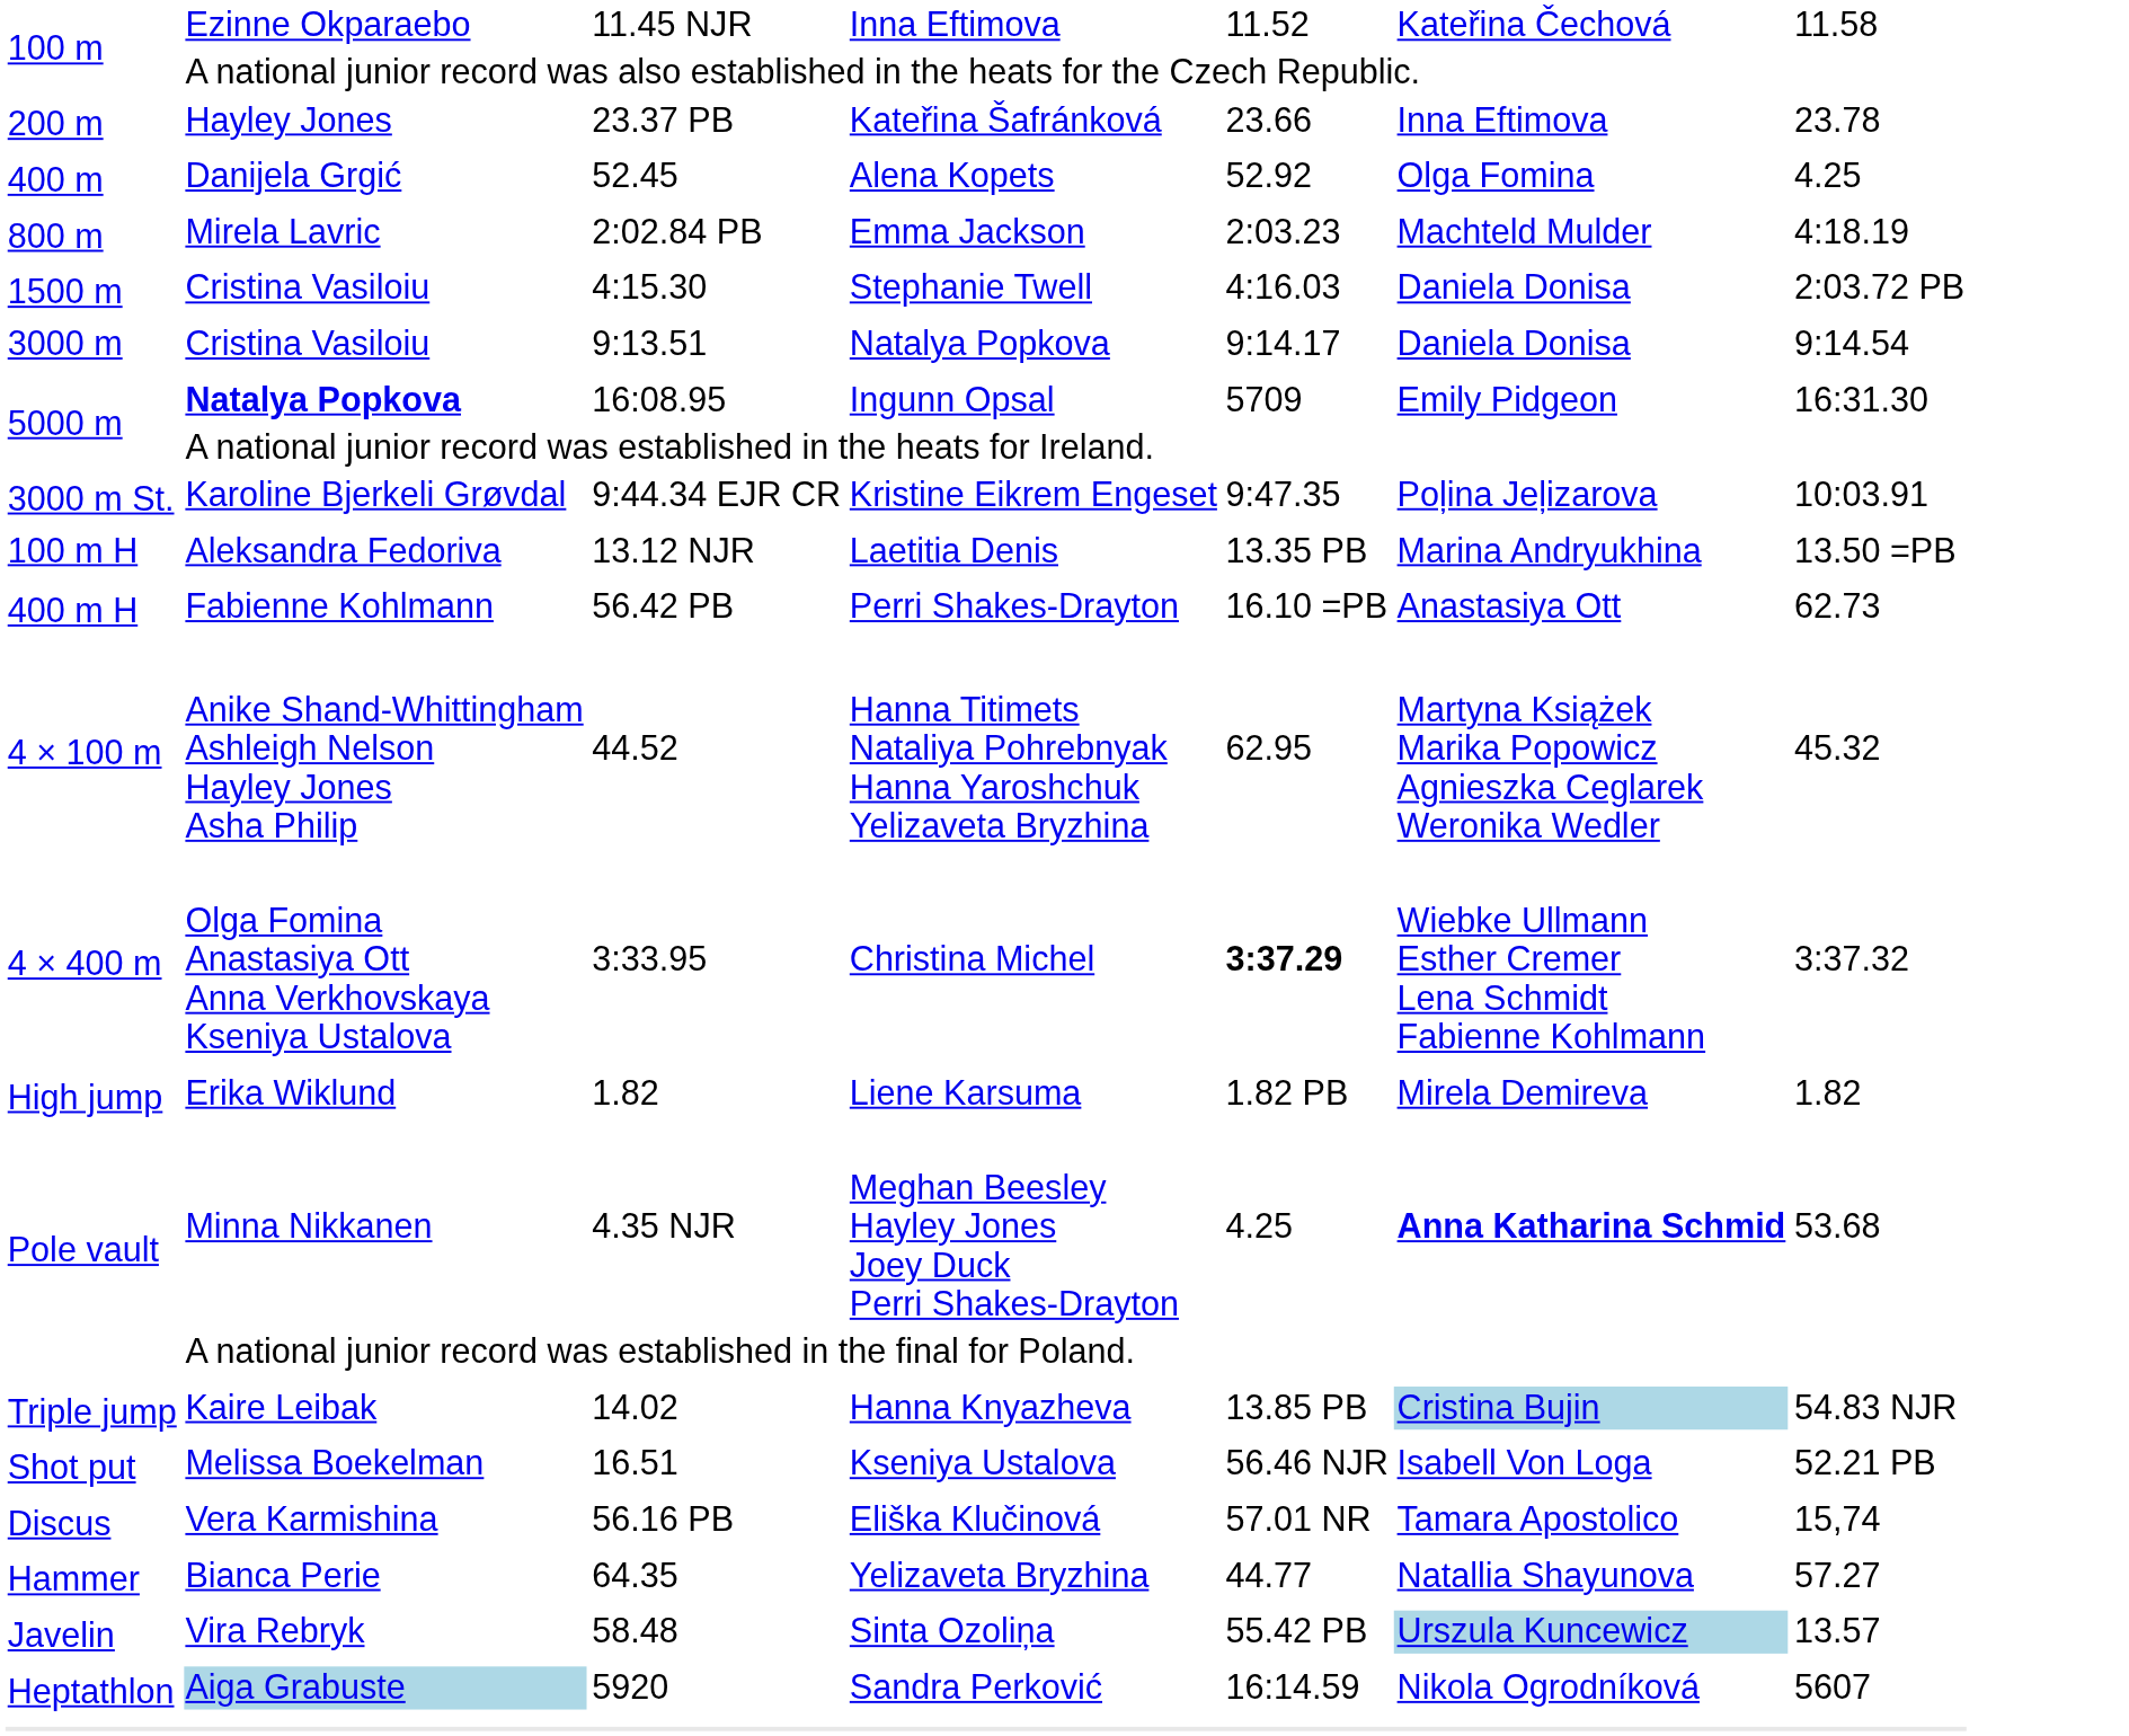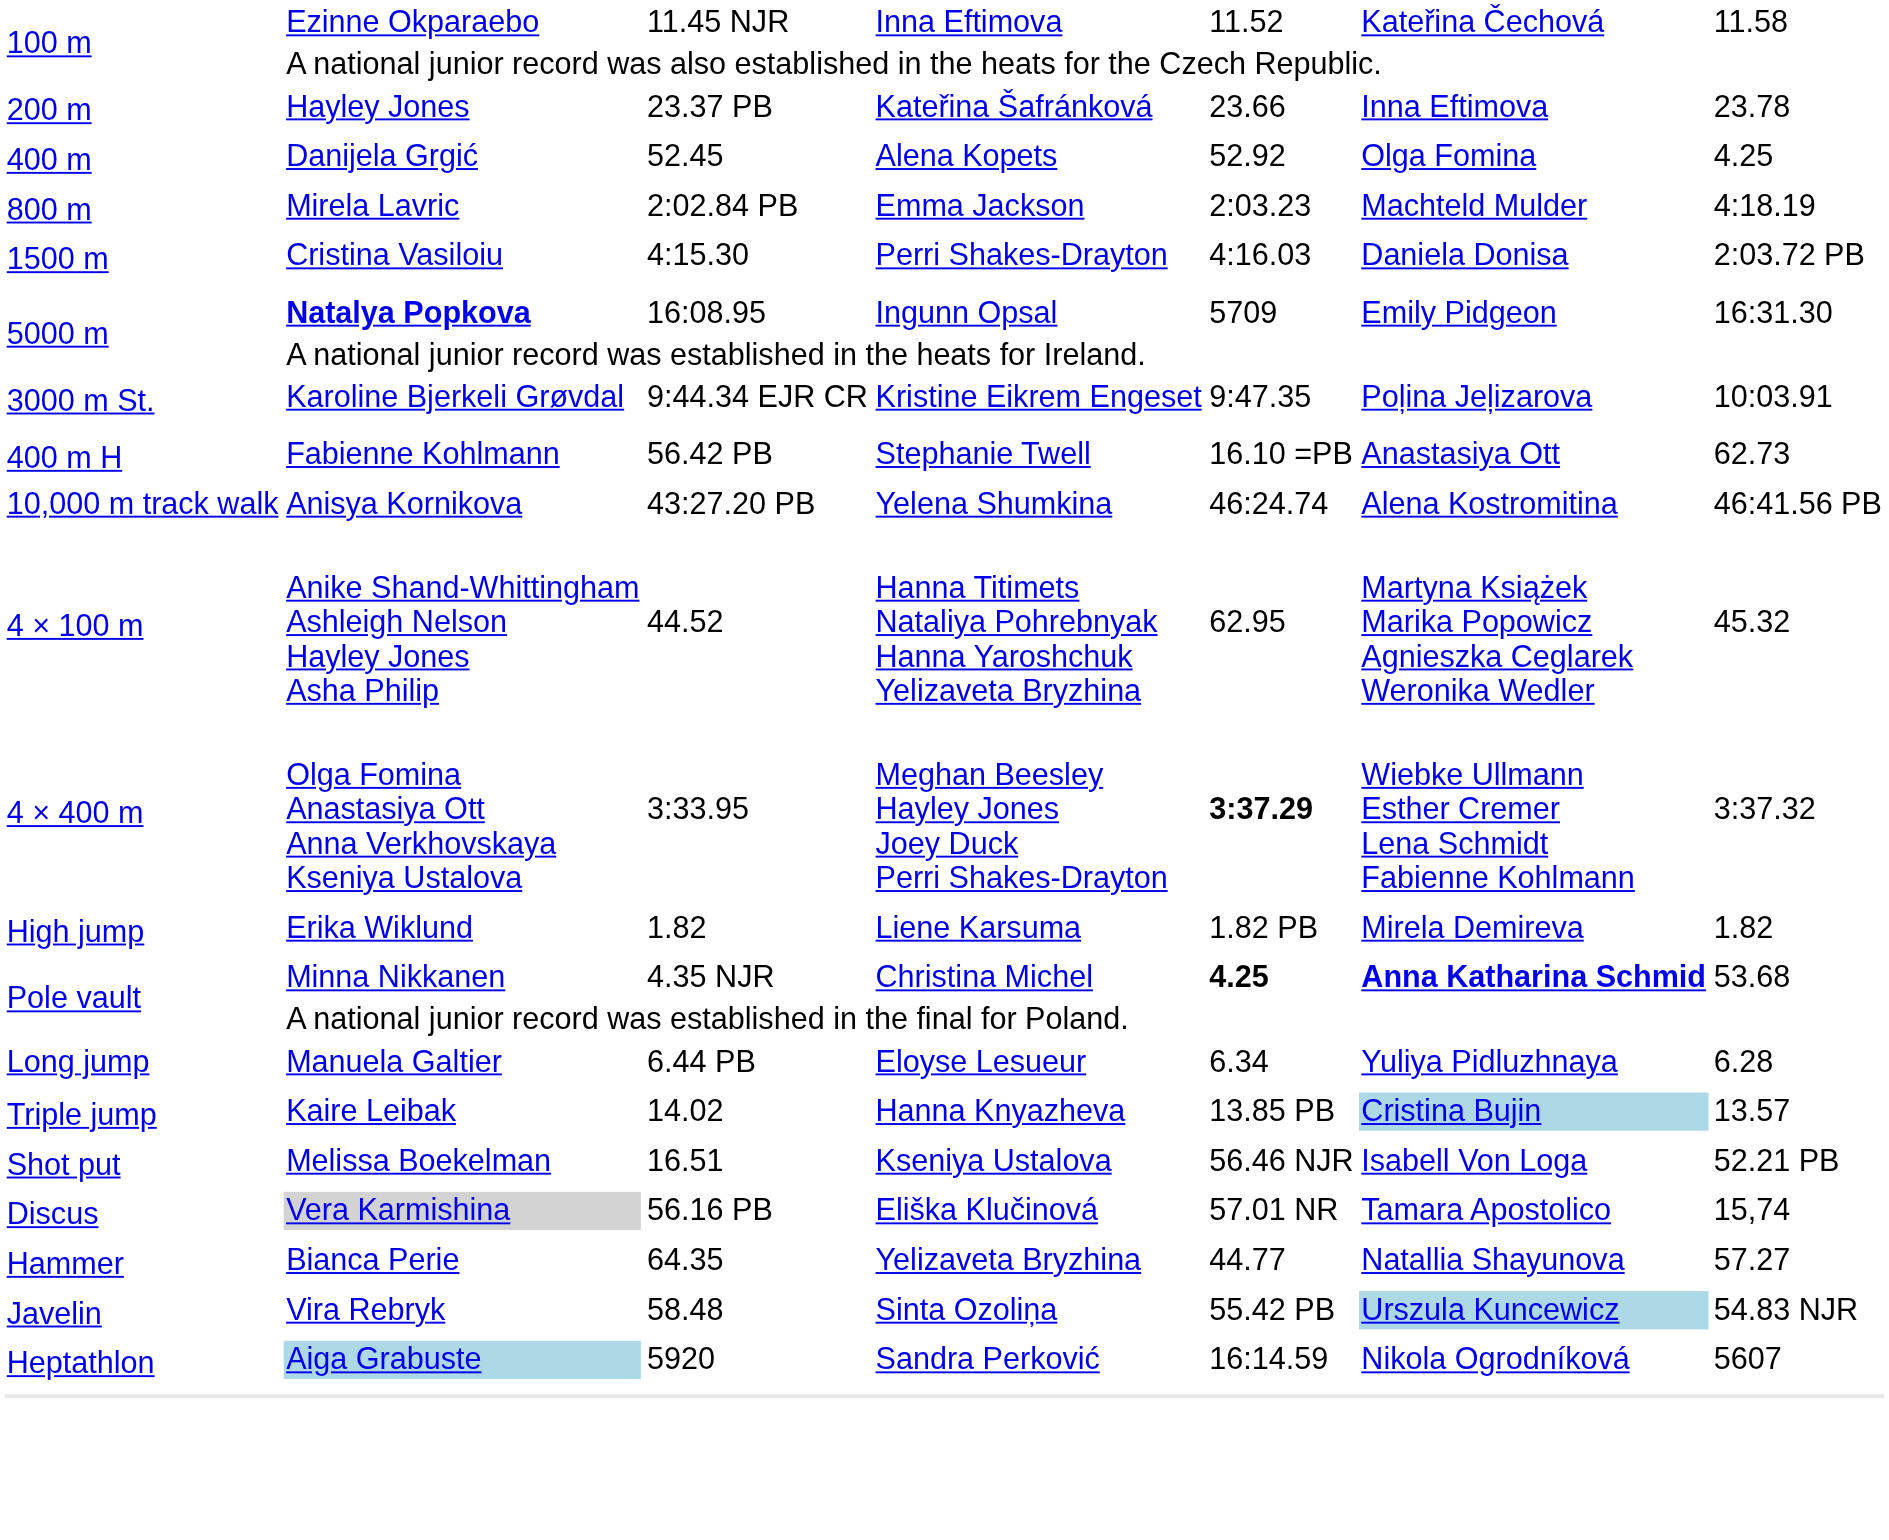 <table>
 <tr>
 <td rowspan=2><a href='#'>100 m</a></td>
 <td><a href='#'>Ezinne Okparaebo</a><br></td>
 <td>11.45 NJR</td>
 <td><a href='#'>Inna Eftimova</a><br></td>
 <td>11.52</td>
 <td><a href='#'>Kateřina Čechová</a><br></td>
 <td>11.58</td>
 </tr>
 <tr>
 <td colspan=6>A national junior record was also established in the heats for the Czech Republic.</td>
 </tr>
 <tr>
 <td rowspan=2><a href='#'>200 m</a></td>
 <td><a href='#'>Hayley Jones</a><br></td>
 <td>23.37 PB</td>
 <td><a href='#'>Kateřina Šafránková</a><br></td>
 <td>23.66</td>
 <td><a href='#'>Inna Eftimova</a><br></td>
 <td>23.78</td>
 </tr>
 <tr>
 <td colspan=6></td>
 </tr>
 <tr>
 <td rowspan=2><a href='#'>400 m</a></td>
 <td><a href='#'>Danijela Grgić</a><br></td>
 <td>52.45</td>
 <td><a href='#'>Alena Kopets</a><br></td>
 <td>52.92</td>
 <td><a href='#'>Olga Fomina</a><br></td>
 <td>4.25</td>
 </tr>
 <tr>
 <td colspan=6></td>
 </tr>
 <tr>
 <td rowspan=2><a href='#'>800 m</a></td>
 <td><a href='#'>Mirela Lavric</a><br></td>
 <td>2:02.84 PB</td>
 <td><a href='#'>Emma Jackson</a><br></td>
 <td>2:03.23</td>
 <td><a href='#'>Machteld Mulder</a><br></td>
 <td>4:18.19</td>
 </tr>
 <tr>
 <td colspan=6></td>
 </tr>
 <tr>
 <td rowspan=2><a href='#'>1500 m</a></td>
 <td><a href='#'>Cristina Vasiloiu</a><br></td>
 <td>4:15.30</td>
-<td><a href='#'>Stephanie Twell</a><br></td>
+<td><a href='#'>Perri Shakes-Drayton</a><br></td>
 <td>4:16.03</td>
 <td><a href='#'>Daniela Donisa</a><br></td>
 <td>2:03.72 PB</td>
 </tr>
 <tr>
 <td colspan=6></td>
-</tr>
-<tr>
-<td><a href='#'>3000 m</a></td>
-<td><a href='#'>Cristina Vasiloiu</a><br></td>
-<td>9:13.51</td>
-<td><a href='#'>Natalya Popkova</a><br></td>
-<td>9:14.17</td>
-<td><a href='#'>Daniela Donisa</a><br></td>
-<td>9:14.54</td>
 </tr>
 <tr>
 <td colspan=6></td>
 </tr>
 <tr>
 <td rowspan=2><a href='#'>5000 m</a></td>
 <td><strong><a href='#'>Natalya Popkova</a><br></strong></td>
 <td>16:08.95</td>
 <td><a href='#'>Ingunn Opsal</a><br></td>
 <td>5709</td>
 <td><a href='#'>Emily Pidgeon</a><br></td>
 <td>16:31.30</td>
 </tr>
 <tr>
 <td colspan=6>A national junior record was established in the heats for Ireland.</td>
 </tr>
 <tr>
 <td rowspan=2><a href='#'>3000 m St.</a></td>
 <td><a href='#'>Karoline Bjerkeli Grøvdal</a><br></td>
 <td>9:44.34 EJR CR</td>
 <td><a href='#'>Kristine Eikrem Engeset</a><br></td>
 <td>9:47.35</td>
 <td><a href='#'>Poļina Jeļizarova</a><br></td>
 <td>10:03.91</td>
 </tr>
 <tr>
 <td colspan=6></td>
 </tr>
 <tr>
-<td><a href='#'>100 m H</a></td>
-<td><a href='#'>Aleksandra Fedoriva</a><br></td>
-<td>13.12 NJR</td>
-<td><a href='#'>Laetitia Denis</a><br></td>
-<td>13.35 PB</td>
-<td><a href='#'>Marina Andryukhina</a><br></td>
-<td>13.50 =PB</td>
-</tr>
-<tr>
 <td colspan=6></td>
 </tr>
 <tr>
 <td rowspan=2><a href='#'>400 m H</a></td>
 <td><a href='#'>Fabienne Kohlmann</a><br></td>
 <td>56.42 PB</td>
-<td><a href='#'>Perri Shakes-Drayton</a><br></td>
+<td><a href='#'>Stephanie Twell</a><br></td>
 <td>16.10 =PB</td>
 <td><a href='#'>Anastasiya Ott</a><br></td>
 <td>62.73</td>
 </tr>
 <tr>
 <td colspan=6></td>
+</tr>
+<tr>
+<td><a href='#'>10,000 m track walk</a></td>
+<td><a href='#'>Anisya Kornikova</a><br></td>
+<td>43:27.20 PB</td>
+<td><a href='#'>Yelena Shumkina</a><br></td>
+<td>46:24.74</td>
+<td><a href='#'>Alena Kostromitina</a><br></td>
+<td>46:41.56 PB</td>
 </tr>
 <tr>
 <td colspan=6></td>
 </tr>
 <tr>
 <td rowspan=2><a href='#'>4 × 100 m</a></td>
 <td><br><a href='#'>Anike Shand-Whittingham</a><br><a href='#'>Ashleigh Nelson</a><br><a href='#'>Hayley Jones</a><br><a href='#'>Asha Philip</a></td>
 <td>44.52</td>
 <td><br><a href='#'>Hanna Titimets</a><br><a href='#'>Nataliya Pohrebnyak</a><br><a href='#'>Hanna Yaroshchuk</a><br><a href='#'>Yelizaveta Bryzhina</a></td>
 <td>62.95</td>
 <td><br><a href='#'>Martyna Książek</a><br><a href='#'>Marika Popowicz</a><br><a href='#'>Agnieszka Ceglarek</a><br><a href='#'>Weronika Wedler</a></td>
 <td>45.32</td>
 </tr>
 <tr>
 <td colspan=6></td>
 </tr>
 <tr>
 <td rowspan=2><a href='#'>4 × 400 m</a></td>
 <td><br><a href='#'>Olga Fomina</a><br><a href='#'>Anastasiya Ott</a><br><a href='#'>Anna Verkhovskaya</a><br><a href='#'>Kseniya Ustalova</a></td>
 <td>3:33.95</td>
-<td><a href='#'>Christina Michel</a><br></td>
+<td><br><a href='#'>Meghan Beesley</a><br><a href='#'>Hayley Jones</a><br><a href='#'>Joey Duck</a><br><a href='#'>Perri Shakes-Drayton</a></td>
 <td><strong>3:37.29</strong></td>
 <td><br><a href='#'>Wiebke Ullmann</a><br><a href='#'>Esther Cremer</a><br><a href='#'>Lena Schmidt</a><br><a href='#'>Fabienne Kohlmann</a></td>
 <td>3:37.32</td>
 </tr>
 <tr>
 <td colspan=6></td>
 </tr>
 <tr>
 <td rowspan=2><a href='#'>High jump</a></td>
 <td><a href='#'>Erika Wiklund</a><br></td>
 <td>1.82</td>
 <td><a href='#'>Liene Karsuma</a><br></td>
 <td>1.82 PB</td>
 <td><a href='#'>Mirela Demireva</a><br></td>
 <td>1.82</td>
 </tr>
 <tr>
 <td colspan=6></td>
 </tr>
 <tr>
 <td rowspan=2><a href='#'>Pole vault</a></td>
 <td><a href='#'>Minna Nikkanen</a><br></td>
 <td>4.35 NJR</td>
-<td><br><a href='#'>Meghan Beesley</a><br><a href='#'>Hayley Jones</a><br><a href='#'>Joey Duck</a><br><a href='#'>Perri Shakes-Drayton</a></td>
-<td>4.25</td>
+<td><a href='#'>Christina Michel</a><br></td>
+<td><strong>4.25</strong></td>
 <td><strong><a href='#'>Anna Katharina Schmid</a><br></strong></td>
 <td>53.68</td>
 </tr>
 <tr>
 <td colspan=6>A national junior record was established in the final for Poland.</td>
+</tr>
+<tr>
+<td><a href='#'>Long jump</a></td>
+<td><a href='#'>Manuela Galtier</a><br></td>
+<td>6.44 PB</td>
+<td><a href='#'>Eloyse Lesueur</a><br></td>
+<td>6.34</td>
+<td><a href='#'>Yuliya Pidluzhnaya</a><br></td>
+<td>6.28</td>
 </tr>
 <tr>
 <td colspan=6></td>
 </tr>
 <tr>
 <td rowspan=2><a href='#'>Triple jump</a></td>
 <td><a href='#'>Kaire Leibak</a><br></td>
 <td>14.02</td>
 <td><a href='#'>Hanna Knyazheva</a><br></td>
 <td>13.85 PB</td>
 <td style="background: lightblue;"><a href='#'>Cristina Bujin</a><br></td>
-<td>54.83 NJR</td>
+<td>13.57</td>
 </tr>
 <tr>
 <td colspan=6></td>
 </tr>
 <tr>
 <td rowspan=2><a href='#'>Shot put</a></td>
 <td><a href='#'>Melissa Boekelman</a><br></td>
 <td>16.51</td>
 <td><a href='#'>Kseniya Ustalova</a><br></td>
 <td>56.46 NJR</td>
 <td><a href='#'>Isabell Von Loga</a><br></td>
 <td>52.21 PB</td>
 </tr>
 <tr>
 <td colspan=6></td>
 </tr>
 <tr>
 <td rowspan=2><a href='#'>Discus</a></td>
-<td><a href='#'>Vera Karmishina</a><br></td>
+<td style="background: lightgrey;"><a href='#'>Vera Karmishina</a><br></td>
 <td>56.16 PB</td>
 <td><a href='#'>Eliška Klučinová</a><br></td>
 <td>57.01 NR</td>
 <td><a href='#'>Tamara Apostolico</a><br></td>
 <td>15,74</td>
 </tr>
 <tr>
 <td colspan=6></td>
 </tr>
 <tr>
 <td rowspan=2><a href='#'>Hammer</a></td>
 <td><a href='#'>Bianca Perie</a><br></td>
 <td>64.35</td>
 <td><a href='#'>Yelizaveta Bryzhina</a><br></td>
 <td>44.77</td>
 <td><a href='#'>Natallia Shayunova</a><br></td>
 <td>57.27</td>
 </tr>
 <tr>
 <td colspan=6></td>
 </tr>
 <tr>
 <td rowspan=2><a href='#'>Javelin</a></td>
 <td><a href='#'>Vira Rebryk</a><br></td>
 <td>58.48</td>
 <td><a href='#'>Sinta Ozoliņa</a><br></td>
 <td>55.42 PB</td>
 <td style="background: lightblue;"><a href='#'>Urszula Kuncewicz</a><br></td>
-<td>13.57</td>
+<td>54.83 NJR</td>
 </tr>
 <tr>
 <td colspan=6></td>
 </tr>
 <tr>
 <td rowspan=2><a href='#'>Heptathlon</a></td>
 <td style="background: lightblue;"><a href='#'>Aiga Grabuste</a><br></td>
 <td>5920</td>
 <td><a href='#'>Sandra Perković</a><br></td>
 <td>16:14.59</td>
 <td><a href='#'>Nikola Ogrodníková</a><br></td>
 <td>5607</td>
 </tr>
 <tr>
 <td colspan=6></td>
 </tr>
 <tr>
 </tr>
 <tr bgcolor= e8e8e8>
 <td colspan=7></td>
 </tr>
 </table>
